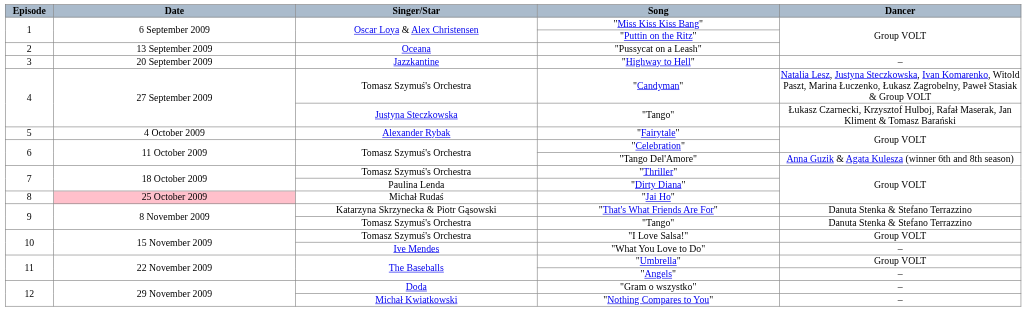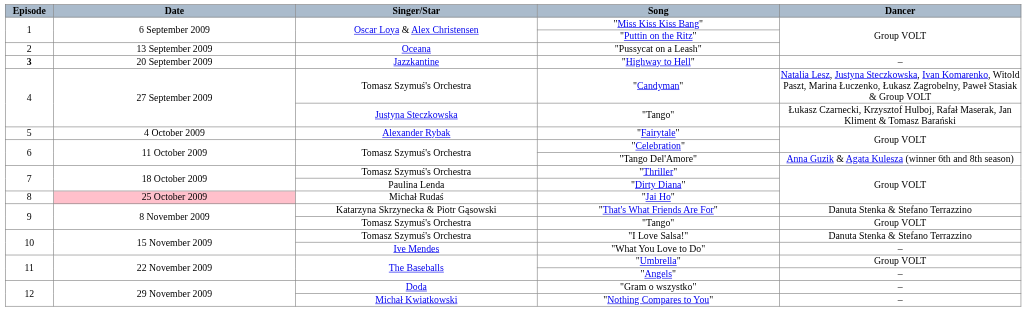 <table style="text-align: center; width: 84%; margin: 0 auto; border-collapse: collapse" border="1" cellpadding="1" cellspacing="1">
 <tr style="background: #ABC">
 <th style="width:4%;">Episode</th>
 <th style="width:20%;">Date</th>
 <th style="width:20%;">Singer/Star</th>
 <th style="width:20%;">Song</th>
 <th style="width:20%;">Dancer</th>
 </tr>
 <tr>
 <td rowspan=2>1</td>
 <td rowspan=2>6 September 2009</td>
 <td rowspan=2><a href='#'>Oscar Loya</a> & <a href='#'>Alex Christensen</a></td>
 <td>"<a href='#'>Miss Kiss Kiss Bang</a>"</td>
 <td rowspan="3">Group VOLT</td>
 </tr>
 <tr>
 <td>"<a href='#'>Puttin on the Ritz</a>"</td>
 </tr>
 <tr>
 <td>2</td>
 <td>13 September 2009</td>
 <td><a href='#'>Oceana</a></td>
 <td>"Pussycat on a Leash"</td>
 </tr>
 <tr>
-<td rowspan=1>3</td>
+<td rowspan=1><strong>3</strong></td>
 <td rowspan=1>20 September 2009</td>
 <td><a href='#'>Jazzkantine</a></td>
 <td>"<a href='#'>Highway to Hell</a>"</td>
 <td>–</td>
 </tr>
 <tr>
 <td rowspan=2>4</td>
 <td rowspan=2>27 September 2009</td>
 <td>Tomasz Szymuś's Orchestra</td>
 <td>"<a href='#'>Candyman</a>"</td>
 <td><a href='#'>Natalia Lesz</a>, <a href='#'>Justyna Steczkowska</a>, <a href='#'>Ivan Komarenko</a>, Witold Paszt, Marina Łuczenko, Łukasz Zagrobelny, Paweł Stasiak & Group VOLT</td>
 </tr>
 <tr>
 <td><a href='#'>Justyna Steczkowska</a></td>
 <td>"Tango"</td>
 <td>Łukasz Czarnecki, Krzysztof Hulboj, Rafał Maserak, Jan Kliment & Tomasz Barański</td>
 </tr>
 <tr>
 <td>5</td>
 <td>4 October 2009</td>
 <td><a href='#'>Alexander Rybak</a></td>
 <td>"<a href='#'>Fairytale</a>"</td>
 <td rowspan="2">Group VOLT</td>
 </tr>
 <tr>
 <td rowspan=2>6</td>
 <td rowspan=2>11 October 2009</td>
 <td rowspan=2>Tomasz Szymuś's Orchestra</td>
 <td>"<a href='#'>Celebration</a>"</td>
 </tr>
 <tr>
 <td>"Tango Del'Amore"</td>
 <td><a href='#'>Anna Guzik</a> & <a href='#'>Agata Kulesza</a> (winner 6th and 8th season)</td>
 </tr>
 <tr>
 <td rowspan=2>7</td>
 <td rowspan=2>18 October 2009</td>
 <td>Tomasz Szymuś's Orchestra</td>
 <td>"<a href='#'>Thriller</a>"</td>
 <td rowspan="3">Group VOLT</td>
 </tr>
 <tr>
 <td>Paulina Lenda</td>
 <td>"<a href='#'>Dirty Diana</a>"</td>
 </tr>
 <tr>
 <td>8</td>
 <td style="background: pink;">25 October 2009</td>
 <td>Michał Rudaś</td>
 <td>"<a href='#'>Jai Ho</a>"</td>
 </tr>
 <tr>
 <td rowspan=2>9</td>
 <td rowspan=2>8 November 2009</td>
 <td>Katarzyna Skrzynecka & Piotr Gąsowski</td>
 <td>"<a href='#'>That's What Friends Are For</a>"</td>
 <td>Danuta Stenka & Stefano Terrazzino</td>
 </tr>
 <tr>
 <td>Tomasz Szymuś's Orchestra</td>
 <td>"Tango"</td>
-<td>Danuta Stenka & Stefano Terrazzino</td>
+<td>Group VOLT</td>
 </tr>
 <tr>
 <td rowspan=2>10</td>
 <td rowspan=2>15 November 2009</td>
 <td>Tomasz Szymuś's Orchestra</td>
 <td>"I Love Salsa!"</td>
-<td>Group VOLT</td>
+<td>Danuta Stenka & Stefano Terrazzino</td>
 </tr>
 <tr>
 <td><a href='#'>Ive Mendes</a></td>
 <td>"What You Love to Do"</td>
 <td>–</td>
 </tr>
 <tr>
 <td rowspan=2>11</td>
 <td rowspan=2>22 November 2009</td>
 <td rowspan=2><a href='#'>The Baseballs</a></td>
 <td>"<a href='#'>Umbrella</a>"</td>
 <td>Group VOLT</td>
 </tr>
 <tr>
 <td>"<a href='#'>Angels</a>"</td>
 <td>–</td>
 </tr>
 <tr>
 <td rowspan=2>12</td>
 <td rowspan=2>29 November 2009</td>
 <td><a href='#'>Doda</a></td>
 <td>"Gram o wszystko"</td>
 <td>–</td>
 </tr>
 <tr>
 <td><a href='#'>Michał Kwiatkowski</a></td>
 <td>"<a href='#'>Nothing Compares to You</a>"</td>
 <td>–</td>
 </tr>
 </table>
